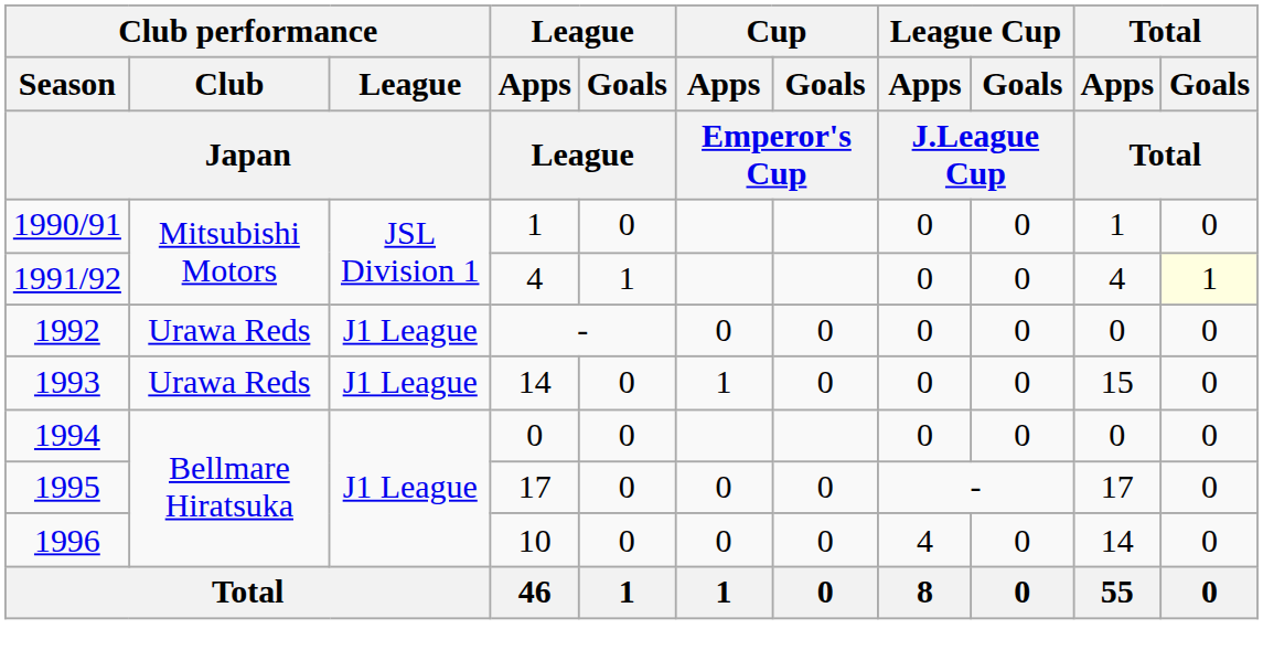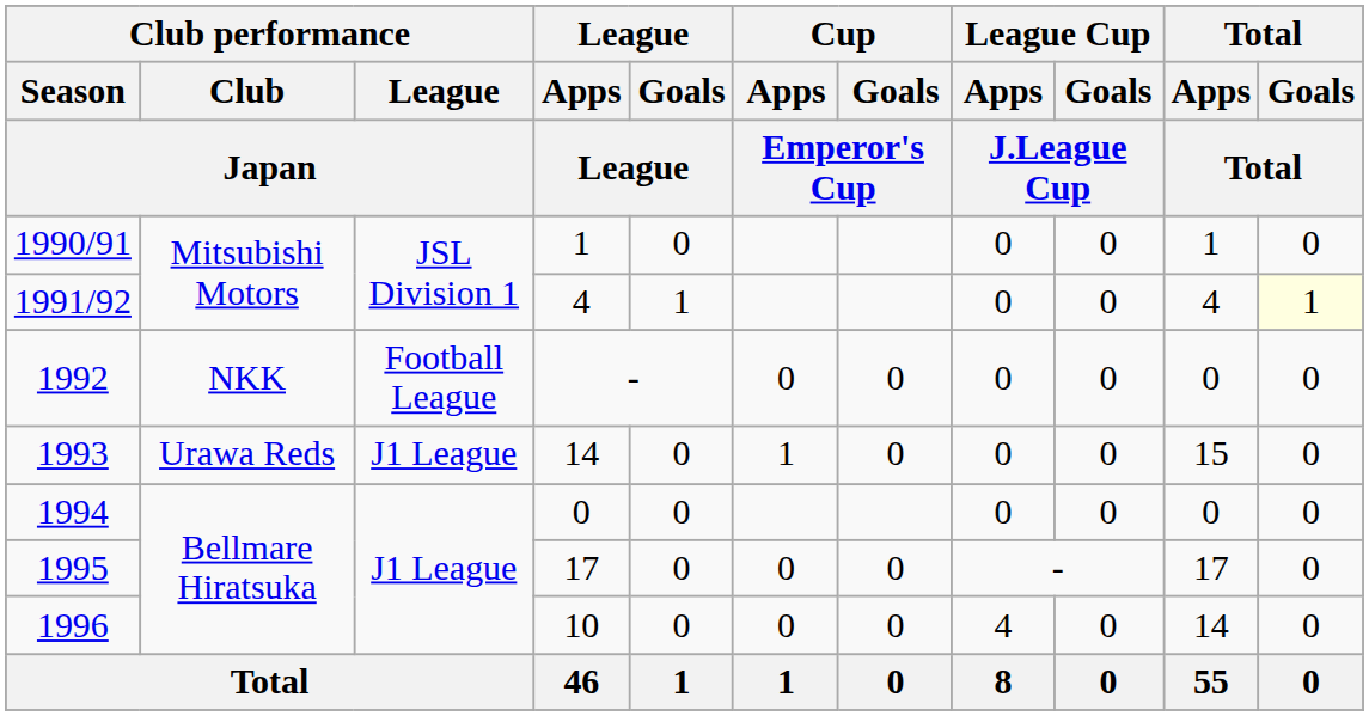 <table class="wikitable" style="text-align:center;">
 <tr>
 <th colspan=3>Club performance</th>
 <th colspan=2>League</th>
 <th colspan=2>Cup</th>
 <th colspan=2>League Cup</th>
 <th colspan=2>Total</th>
 </tr>
 <tr>
 <th>Season</th>
 <th>Club</th>
 <th>League</th>
 <th>Apps</th>
 <th>Goals</th>
 <th>Apps</th>
 <th>Goals</th>
 <th>Apps</th>
 <th>Goals</th>
 <th>Apps</th>
 <th>Goals</th>
 </tr>
 <tr>
 <th colspan=3>Japan</th>
 <th colspan=2>League</th>
 <th colspan=2><a href='#'>Emperor's Cup</a></th>
 <th colspan=2><a href='#'>J.League Cup</a></th>
 <th colspan=2>Total</th>
 </tr>
 <tr>
 <td><a href='#'>1990/91</a></td>
 <td rowspan="2"><a href='#'>Mitsubishi Motors</a></td>
 <td rowspan="2"><a href='#'>JSL Division 1</a></td>
 <td>1</td>
 <td>0</td>
 <td></td>
 <td></td>
 <td>0</td>
 <td>0</td>
 <td>1</td>
 <td>0</td>
 </tr>
 <tr>
 <td><a href='#'>1991/92</a></td>
 <td>4</td>
 <td>1</td>
 <td></td>
 <td></td>
 <td>0</td>
 <td>0</td>
 <td>4</td>
 <td style="background: lightyellow;">1</td>
 </tr>
 <tr>
 <td><a href='#'>1992</a></td>
-<td><a href='#'>Urawa Reds</a></td>
-<td><a href='#'>J1 League</a></td>
+<td><a href='#'>NKK</a></td>
+<td><a href='#'>Football League</a></td>
 <td colspan="2">-</td>
 <td>0</td>
 <td>0</td>
 <td>0</td>
 <td>0</td>
 <td>0</td>
 <td>0</td>
 </tr>
 <tr>
 <td><a href='#'>1993</a></td>
 <td><a href='#'>Urawa Reds</a></td>
 <td><a href='#'>J1 League</a></td>
 <td>14</td>
 <td>0</td>
 <td>1</td>
 <td>0</td>
 <td>0</td>
 <td>0</td>
 <td>15</td>
 <td>0</td>
 </tr>
 <tr>
 <td><a href='#'>1994</a></td>
 <td rowspan="3"><a href='#'>Bellmare Hiratsuka</a></td>
 <td rowspan="3"><a href='#'>J1 League</a></td>
 <td>0</td>
 <td>0</td>
 <td></td>
 <td></td>
 <td>0</td>
 <td>0</td>
 <td>0</td>
 <td>0</td>
 </tr>
 <tr>
 <td><a href='#'>1995</a></td>
 <td>17</td>
 <td>0</td>
 <td>0</td>
 <td>0</td>
 <td colspan="2">-</td>
 <td>17</td>
 <td>0</td>
 </tr>
 <tr>
 <td><a href='#'>1996</a></td>
 <td>10</td>
 <td>0</td>
 <td>0</td>
 <td>0</td>
 <td>4</td>
 <td>0</td>
 <td>14</td>
 <td>0</td>
 </tr>
 <tr>
 <th colspan=3>Total</th>
 <th>46</th>
 <th>1</th>
 <th>1</th>
 <th>0</th>
 <th>8</th>
 <th>0</th>
 <th>55</th>
 <th>0</th>
 </tr>
 </table>
